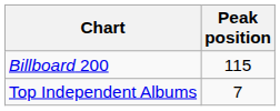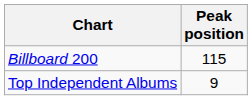 <table class ="wikitable">
 <tr>
 <th>Chart</th>
 <th>Peak<br>position</th>
 </tr>
 <tr>
 <td><a href='#'><em>Billboard</em> 200</a></td>
 <td style="text-align:center;">115</td>
 </tr>
 <tr>
 <td><a href='#'>Top Independent Albums</a></td>
-<td style="text-align:center;">7</td>
+<td style="text-align:center;">9</td>
 </tr>
 </table>
